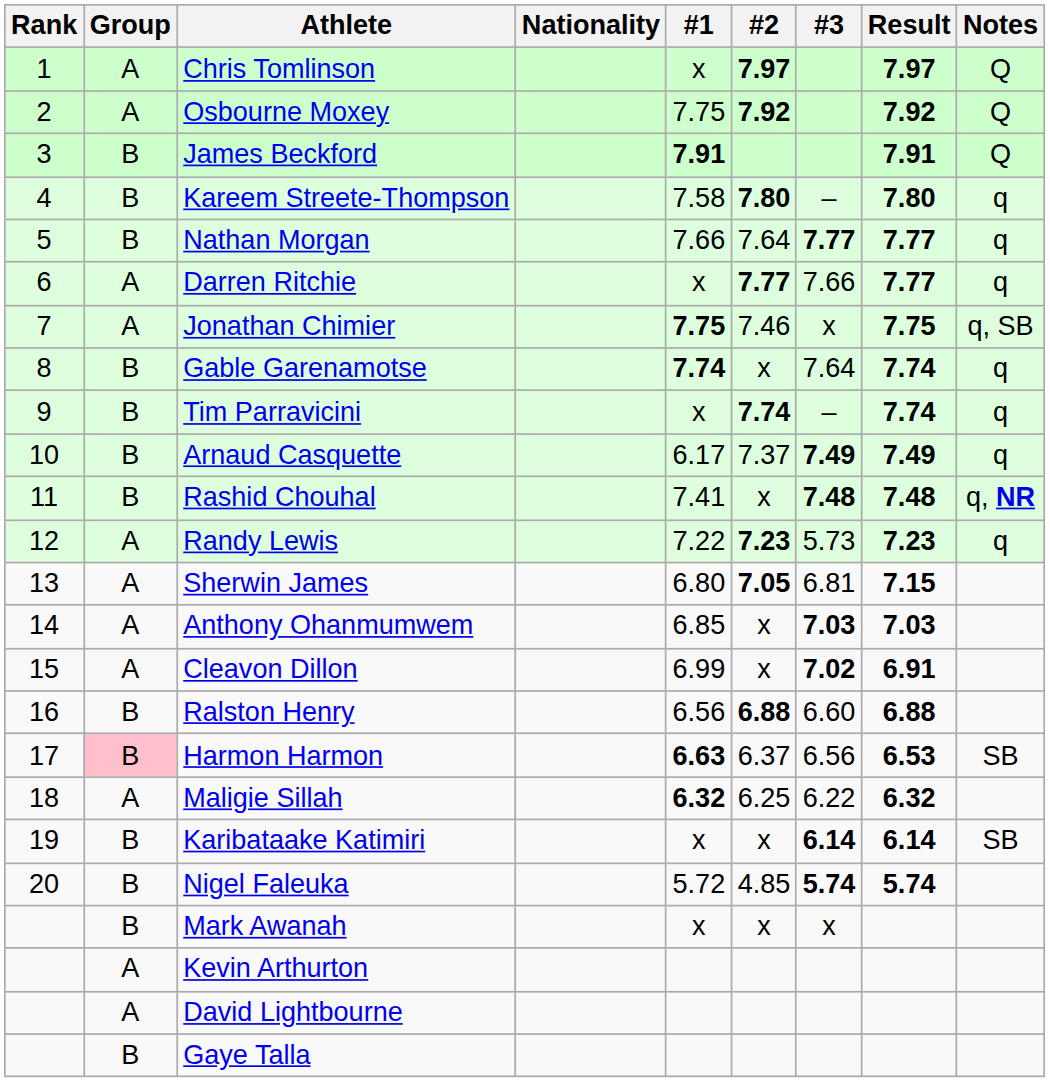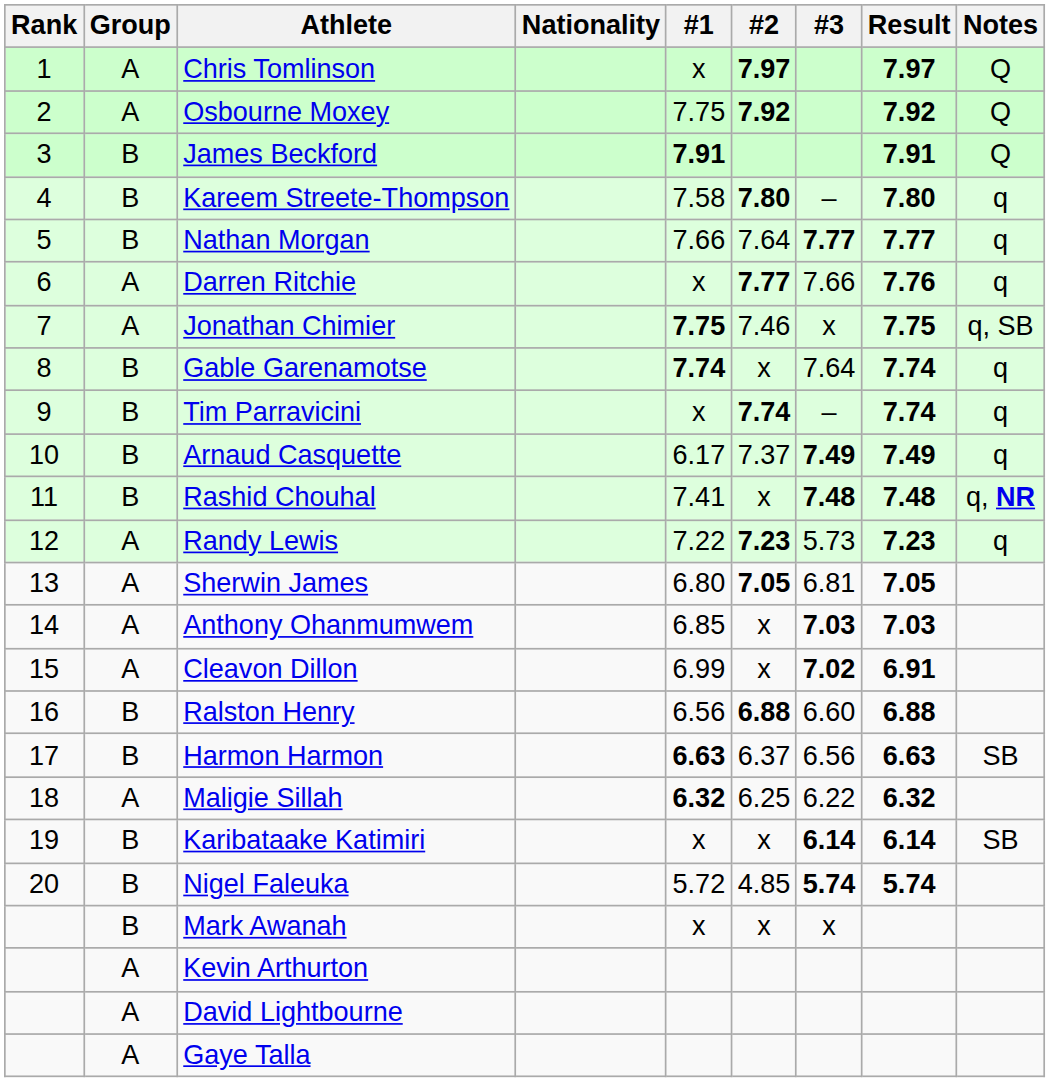 <table class="wikitable sortable" style="text-align:center">
 <tr>
 <th>Rank</th>
 <th>Group</th>
 <th>Athlete</th>
 <th>Nationality</th>
 <th>#1</th>
 <th>#2</th>
 <th>#3</th>
 <th>Result</th>
 <th>Notes</th>
 </tr>
 <tr bgcolor=ccffcc>
 <td>1</td>
 <td>A</td>
 <td align="left"><a href='#'>Chris Tomlinson</a></td>
 <td align=left></td>
 <td>x</td>
 <td><strong>7.97</strong></td>
 <td></td>
 <td><strong>7.97</strong></td>
 <td>Q</td>
 </tr>
 <tr bgcolor=ccffcc>
 <td>2</td>
 <td>A</td>
 <td align="left"><a href='#'>Osbourne Moxey</a></td>
 <td align=left></td>
 <td>7.75</td>
 <td><strong>7.92</strong></td>
 <td></td>
 <td><strong>7.92</strong></td>
 <td>Q</td>
 </tr>
 <tr bgcolor=ccffcc>
 <td>3</td>
 <td>B</td>
 <td align="left"><a href='#'>James Beckford</a></td>
 <td align=left></td>
 <td><strong>7.91</strong></td>
 <td></td>
 <td></td>
 <td><strong>7.91</strong></td>
 <td>Q</td>
 </tr>
 <tr bgcolor=ddffdd>
 <td>4</td>
 <td>B</td>
 <td align="left"><a href='#'>Kareem Streete-Thompson</a></td>
 <td align=left></td>
 <td>7.58</td>
 <td><strong>7.80</strong></td>
 <td>–</td>
 <td><strong>7.80</strong></td>
 <td>q</td>
 </tr>
 <tr bgcolor=ddffdd>
 <td>5</td>
 <td>B</td>
 <td align="left"><a href='#'>Nathan Morgan</a></td>
 <td align=left></td>
 <td>7.66</td>
 <td>7.64</td>
 <td><strong>7.77</strong></td>
 <td><strong>7.77</strong></td>
 <td>q</td>
 </tr>
 <tr bgcolor=ddffdd>
 <td>6</td>
 <td>A</td>
 <td align="left"><a href='#'>Darren Ritchie</a></td>
 <td align=left></td>
 <td>x</td>
 <td><strong>7.77</strong></td>
 <td>7.66</td>
-<td><strong>7.77</strong></td>
+<td><strong>7.76</strong></td>
 <td>q</td>
 </tr>
 <tr bgcolor=ddffdd>
 <td>7</td>
 <td>A</td>
 <td align="left"><a href='#'>Jonathan Chimier</a></td>
 <td align=left></td>
 <td><strong>7.75</strong></td>
 <td>7.46</td>
 <td>x</td>
 <td><strong>7.75</strong></td>
 <td>q, SB</td>
 </tr>
 <tr bgcolor=ddffdd>
 <td>8</td>
 <td>B</td>
 <td align="left"><a href='#'>Gable Garenamotse</a></td>
 <td align=left></td>
 <td><strong>7.74</strong></td>
 <td>x</td>
 <td>7.64</td>
 <td><strong>7.74</strong></td>
 <td>q</td>
 </tr>
 <tr bgcolor=ddffdd>
 <td>9</td>
 <td>B</td>
 <td align="left"><a href='#'>Tim Parravicini</a></td>
 <td align=left></td>
 <td>x</td>
 <td><strong>7.74</strong></td>
 <td>–</td>
 <td><strong>7.74</strong></td>
 <td>q</td>
 </tr>
 <tr bgcolor=ddffdd>
 <td>10</td>
 <td>B</td>
 <td align="left"><a href='#'>Arnaud Casquette</a></td>
 <td align=left></td>
 <td>6.17</td>
 <td>7.37</td>
 <td><strong>7.49</strong></td>
 <td><strong>7.49</strong></td>
 <td>q</td>
 </tr>
 <tr bgcolor=ddffdd>
 <td>11</td>
 <td>B</td>
 <td align="left"><a href='#'>Rashid Chouhal</a></td>
 <td align=left></td>
 <td>7.41</td>
 <td>x</td>
 <td><strong>7.48</strong></td>
 <td><strong>7.48</strong></td>
 <td>q, <strong><a href='#'>NR</a></strong></td>
 </tr>
 <tr bgcolor=ddffdd>
 <td>12</td>
 <td>A</td>
 <td align="left"><a href='#'>Randy Lewis</a></td>
 <td align=left></td>
 <td>7.22</td>
 <td><strong>7.23</strong></td>
 <td>5.73</td>
 <td><strong>7.23</strong></td>
 <td>q</td>
 </tr>
 <tr>
 <td>13</td>
 <td>A</td>
 <td align="left"><a href='#'>Sherwin James</a></td>
 <td align=left></td>
 <td>6.80</td>
 <td><strong>7.05</strong></td>
 <td>6.81</td>
-<td><strong>7.15</strong></td>
+<td><strong>7.05</strong></td>
 <td></td>
 </tr>
 <tr>
 <td>14</td>
 <td>A</td>
 <td align="left"><a href='#'>Anthony Ohanmumwem</a></td>
 <td align=left></td>
 <td>6.85</td>
 <td>x</td>
 <td><strong>7.03</strong></td>
 <td><strong>7.03</strong></td>
 <td></td>
 </tr>
 <tr>
 <td>15</td>
 <td>A</td>
 <td align="left"><a href='#'>Cleavon Dillon</a></td>
 <td align=left></td>
 <td>6.99</td>
 <td>x</td>
 <td><strong>7.02</strong></td>
 <td><strong>6.91</strong></td>
 <td></td>
 </tr>
 <tr>
 <td>16</td>
 <td>B</td>
 <td align="left"><a href='#'>Ralston Henry</a></td>
 <td align=left></td>
 <td>6.56</td>
 <td><strong>6.88</strong></td>
 <td>6.60</td>
 <td><strong>6.88</strong></td>
 <td></td>
 </tr>
 <tr>
 <td>17</td>
-<td style="background: pink;">B</td>
+<td>B</td>
 <td align="left"><a href='#'>Harmon Harmon</a></td>
 <td align=left></td>
 <td><strong>6.63</strong></td>
 <td>6.37</td>
 <td>6.56</td>
-<td><strong>6.53</strong></td>
+<td><strong>6.63</strong></td>
 <td>SB</td>
 </tr>
 <tr>
 <td>18</td>
 <td>A</td>
 <td align="left"><a href='#'>Maligie Sillah</a></td>
 <td align=left></td>
 <td><strong>6.32</strong></td>
 <td>6.25</td>
 <td>6.22</td>
 <td><strong>6.32</strong></td>
 <td></td>
 </tr>
 <tr>
 <td>19</td>
 <td>B</td>
 <td align="left"><a href='#'>Karibataake Katimiri</a></td>
 <td align=left></td>
 <td>x</td>
 <td>x</td>
 <td><strong>6.14</strong></td>
 <td><strong>6.14</strong></td>
 <td>SB</td>
 </tr>
 <tr>
 <td>20</td>
 <td>B</td>
 <td align="left"><a href='#'>Nigel Faleuka</a></td>
 <td align=left></td>
 <td>5.72</td>
 <td>4.85</td>
 <td><strong>5.74</strong></td>
 <td><strong>5.74</strong></td>
 <td></td>
 </tr>
 <tr>
 <td></td>
 <td>B</td>
 <td align="left"><a href='#'>Mark Awanah</a></td>
 <td align=left></td>
 <td>x</td>
 <td>x</td>
 <td>x</td>
 <td><strong></strong></td>
 <td></td>
 </tr>
 <tr>
 <td></td>
 <td>A</td>
 <td align="left"><a href='#'>Kevin Arthurton</a></td>
 <td align=left></td>
 <td></td>
 <td></td>
 <td></td>
 <td><strong></strong></td>
 <td></td>
 </tr>
 <tr>
 <td></td>
 <td>A</td>
 <td align="left"><a href='#'>David Lightbourne</a></td>
 <td align=left></td>
 <td></td>
 <td></td>
 <td></td>
 <td><strong></strong></td>
 <td></td>
 </tr>
 <tr>
 <td></td>
-<td>B</td>
+<td>A</td>
 <td align="left"><a href='#'>Gaye Talla</a></td>
 <td align=left></td>
 <td></td>
 <td></td>
 <td></td>
 <td><strong></strong></td>
 <td></td>
 </tr>
 </table>
